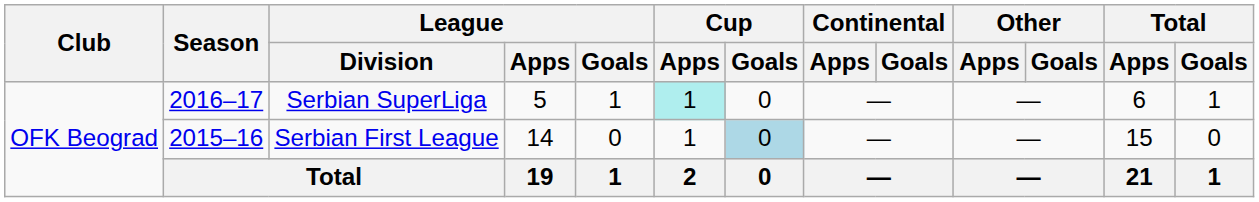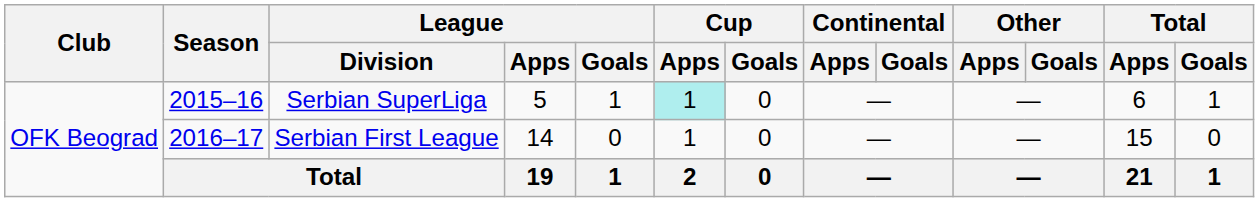 <table class="wikitable" style="text-align:center">
 <tr>
 <th rowspan="2">Club</th>
 <th rowspan="2">Season</th>
 <th colspan="3">League</th>
 <th colspan="2">Cup</th>
 <th colspan="2">Continental</th>
 <th colspan="2">Other</th>
 <th colspan="2">Total</th>
 </tr>
 <tr>
 <th>Division</th>
 <th>Apps</th>
 <th>Goals</th>
 <th>Apps</th>
 <th>Goals</th>
 <th>Apps</th>
 <th>Goals</th>
 <th>Apps</th>
 <th>Goals</th>
 <th>Apps</th>
 <th>Goals</th>
 </tr>
 <tr>
 <td rowspan="3"><a href='#'>OFK Beograd</a></td>
-<td><a href='#'>2016–17</a></td>
+<td><a href='#'>2015–16</a></td>
 <td><a href='#'>Serbian SuperLiga</a></td>
 <td>5</td>
 <td>1</td>
 <td style="background: paleturquoise;">1</td>
 <td>0</td>
 <td colspan="2">—</td>
 <td colspan="2">—</td>
 <td>6</td>
 <td>1</td>
 </tr>
 <tr>
-<td><a href='#'>2015–16</a></td>
+<td><a href='#'>2016–17</a></td>
 <td><a href='#'>Serbian First League</a></td>
 <td>14</td>
 <td>0</td>
 <td>1</td>
-<td style="background: lightblue;">0</td>
+<td>0</td>
 <td colspan="2">—</td>
 <td colspan="2">—</td>
 <td>15</td>
 <td>0</td>
 </tr>
 <tr>
 <th colspan="2">Total</th>
 <th>19</th>
 <th>1</th>
 <th>2</th>
 <th>0</th>
 <th colspan="2">—</th>
 <th colspan="2">—</th>
 <th>21</th>
 <th>1</th>
 </tr>
 </table>
